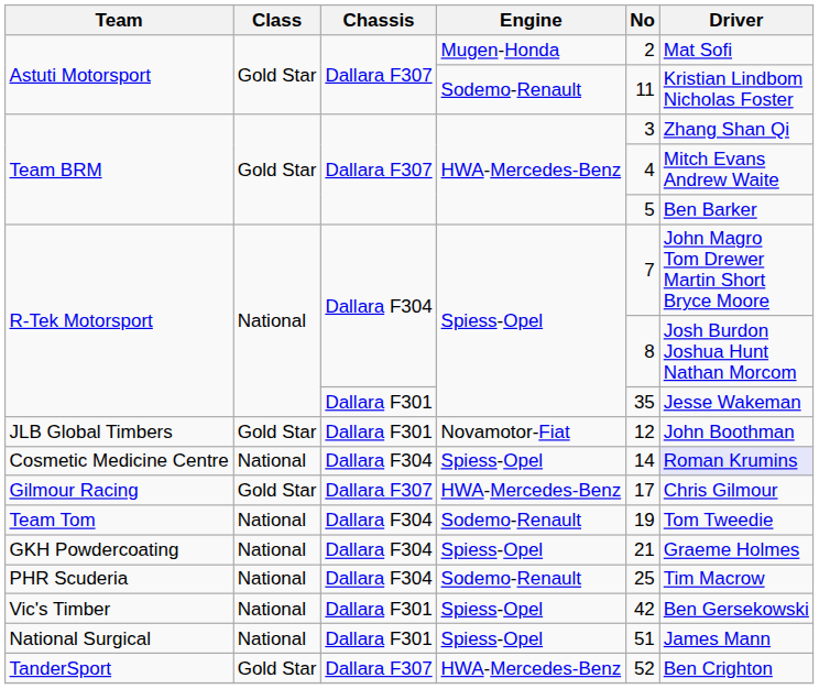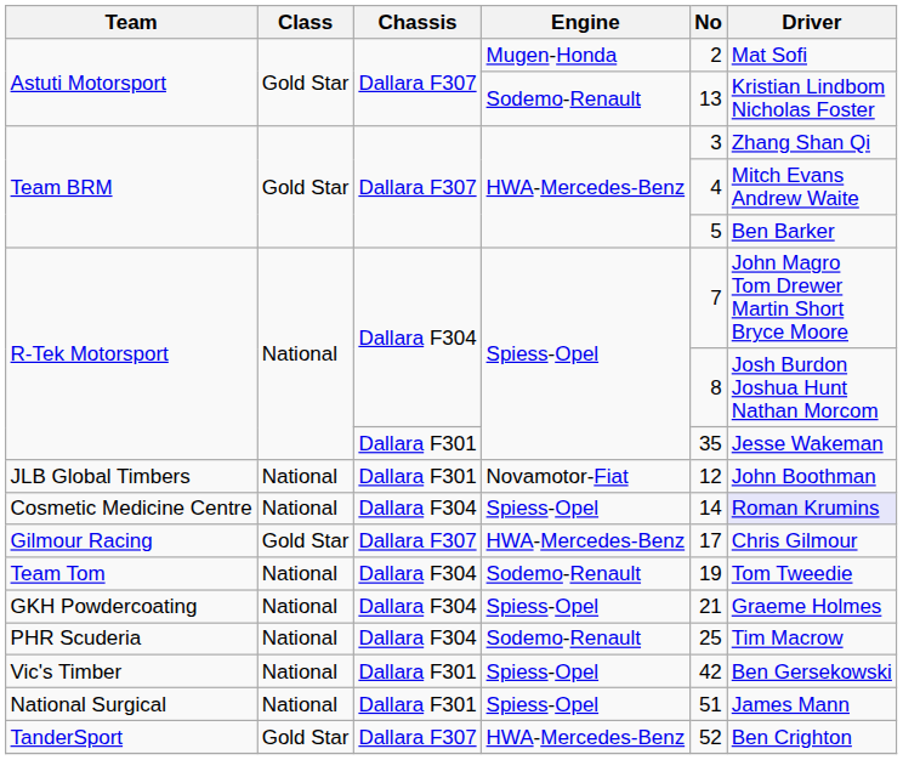 <table class="wikitable" style="font-size: 90%;">
 <tr>
 <th>Team</th>
 <th>Class</th>
 <th>Chassis</th>
 <th>Engine</th>
 <th>No</th>
 <th>Driver</th>
 </tr>
 <tr>
 <td rowspan=2><a href='#'>Astuti Motorsport</a></td>
 <td rowspan=2>Gold Star</td>
 <td rowspan=2><a href='#'>Dallara F307</a></td>
 <td><a href='#'>Mugen</a>-<a href='#'>Honda</a></td>
 <td align="right">2</td>
 <td> <a href='#'>Mat Sofi</a></td>
 </tr>
 <tr>
 <td><a href='#'>Sodemo</a>-<a href='#'>Renault</a></td>
-<td align="right">11</td>
+<td align="right">13</td>
 <td> <a href='#'>Kristian Lindbom</a><br>  <a href='#'>Nicholas Foster</a></td>
 </tr>
 <tr>
 <td rowspan=3><a href='#'>Team BRM</a></td>
 <td rowspan=3>Gold Star</td>
 <td rowspan=3><a href='#'>Dallara F307</a></td>
 <td rowspan=3><a href='#'>HWA</a>-<a href='#'>Mercedes-Benz</a></td>
 <td align="right">3</td>
 <td> <a href='#'>Zhang Shan Qi</a></td>
 </tr>
 <tr>
 <td align="right">4</td>
 <td> <a href='#'>Mitch Evans</a><br>  <a href='#'>Andrew Waite</a></td>
 </tr>
 <tr>
 <td align="right">5</td>
 <td> <a href='#'>Ben Barker</a></td>
 </tr>
 <tr>
 <td rowspan=3><a href='#'>R-Tek Motorsport</a></td>
 <td rowspan=3>National</td>
 <td rowspan=2><a href='#'>Dallara</a> F304</td>
 <td rowspan=3><a href='#'>Spiess</a>-<a href='#'>Opel</a></td>
 <td align="right">7</td>
 <td> <a href='#'>John Magro</a><br>  <a href='#'>Tom Drewer</a><br>  <a href='#'>Martin Short</a><br>  <a href='#'>Bryce Moore</a></td>
 </tr>
 <tr>
 <td align="right">8</td>
 <td> <a href='#'>Josh Burdon</a><br> <a href='#'>Joshua Hunt</a> <br> <a href='#'>Nathan Morcom</a></td>
 </tr>
 <tr>
 <td><a href='#'>Dallara</a> F301</td>
 <td align="right">35</td>
 <td> <a href='#'>Jesse Wakeman</a></td>
 </tr>
 <tr>
 <td>JLB Global Timbers</td>
-<td>Gold Star</td>
+<td>National</td>
 <td><a href='#'>Dallara</a> F301</td>
 <td>Novamotor-<a href='#'>Fiat</a></td>
 <td align="right">12</td>
 <td> <a href='#'>John Boothman</a></td>
 </tr>
 <tr>
 <td>Cosmetic Medicine Centre</td>
 <td>National</td>
 <td><a href='#'>Dallara</a> F304</td>
 <td><a href='#'>Spiess</a>-<a href='#'>Opel</a></td>
 <td align="right">14</td>
 <td style="background: lavender;"> <a href='#'>Roman Krumins</a></td>
 </tr>
 <tr>
 <td><a href='#'>Gilmour Racing</a></td>
 <td>Gold Star</td>
 <td><a href='#'>Dallara F307</a></td>
 <td><a href='#'>HWA</a>-<a href='#'>Mercedes-Benz</a></td>
 <td align="right">17</td>
 <td> <a href='#'>Chris Gilmour</a></td>
 </tr>
 <tr>
 <td><a href='#'>Team Tom</a></td>
 <td>National</td>
 <td><a href='#'>Dallara</a> F304</td>
 <td><a href='#'>Sodemo</a>-<a href='#'>Renault</a></td>
 <td align="right">19</td>
 <td> <a href='#'>Tom Tweedie</a></td>
 </tr>
 <tr>
 <td>GKH Powdercoating</td>
 <td>National</td>
 <td><a href='#'>Dallara</a> F304</td>
 <td><a href='#'>Spiess</a>-<a href='#'>Opel</a></td>
 <td align="right">21</td>
 <td> <a href='#'>Graeme Holmes</a></td>
 </tr>
 <tr>
 <td>PHR Scuderia</td>
 <td>National</td>
 <td><a href='#'>Dallara</a> F304</td>
 <td><a href='#'>Sodemo</a>-<a href='#'>Renault</a></td>
 <td align="right">25</td>
 <td> <a href='#'>Tim Macrow</a></td>
 </tr>
 <tr>
 <td>Vic's Timber</td>
 <td>National</td>
 <td><a href='#'>Dallara</a> F301</td>
 <td><a href='#'>Spiess</a>-<a href='#'>Opel</a></td>
 <td align="right">42</td>
 <td> <a href='#'>Ben Gersekowski</a></td>
 </tr>
 <tr>
 <td>National Surgical</td>
 <td>National</td>
 <td><a href='#'>Dallara</a> F301</td>
 <td><a href='#'>Spiess</a>-<a href='#'>Opel</a></td>
 <td align="right">51</td>
 <td> <a href='#'>James Mann</a></td>
 </tr>
 <tr>
 <td><a href='#'>TanderSport</a></td>
 <td>Gold Star</td>
 <td><a href='#'>Dallara F307</a></td>
 <td><a href='#'>HWA</a>-<a href='#'>Mercedes-Benz</a></td>
 <td align="right">52</td>
 <td> <a href='#'>Ben Crighton</a></td>
 </tr>
 <tr>
 </tr>
 </table>
